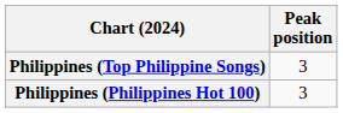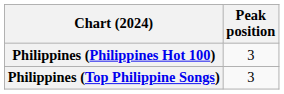 <table class="wikitable sortable plainrowheaders" style="text-align:center">
 <tr>
 <th scope="col">Chart (2024)</th>
 <th scope="col">Peak<br>position</th>
 </tr>
 <tr>
+<th scope="row">Philippines (<a href='#'>Philippines Hot 100</a>)</th>
+<td>3</td>
+</tr>
+<tr>
 <th scope="row">Philippines (<a href='#'>Top Philippine Songs</a>)</th>
 <td>3</td>
 </tr>
-<tr>
-<th scope="row">Philippines (<a href='#'>Philippines Hot 100</a>)</th>
-<td>3</td>
-</tr>
 </table>
